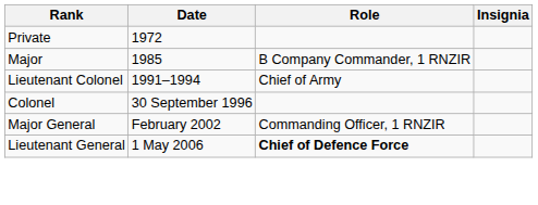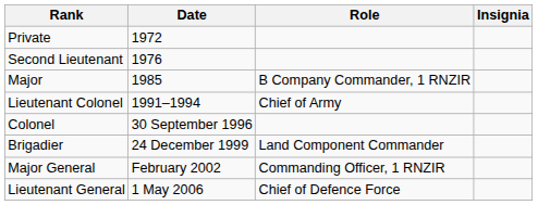 <table class="wikitable">
 <tr>
 <th>Rank</th>
 <th>Date</th>
 <th>Role</th>
 <th>Insignia</th>
 </tr>
 <tr>
 <td>Private</td>
 <td>1972</td>
+<td></td>
+<td></td>
+</tr>
+<tr>
+<td>Second Lieutenant</td>
+<td>1976</td>
 <td></td>
 <td></td>
 </tr>
 <tr>
 <td>Major</td>
 <td>1985</td>
 <td>B Company Commander, 1 RNZIR</td>
 <td></td>
 </tr>
 <tr>
 <td>Lieutenant Colonel</td>
 <td>1991–1994</td>
 <td>Chief of Army</td>
 <td></td>
 </tr>
 <tr>
 <td>Colonel</td>
 <td>30 September 1996</td>
 <td></td>
 <td></td>
 </tr>
 <tr>
+<td>Brigadier</td>
+<td>24 December 1999</td>
+<td>Land Component Commander</td>
+<td></td>
+</tr>
+<tr>
 <td>Major General</td>
 <td>February 2002</td>
 <td>Commanding Officer, 1 RNZIR</td>
 <td></td>
 </tr>
 <tr>
 <td>Lieutenant General</td>
 <td>1 May 2006</td>
-<td><strong>Chief of Defence Force</strong></td>
+<td>Chief of Defence Force</td>
 <td></td>
 </tr>
 </table>
